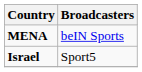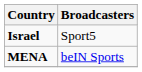 <table class="wikitable" border="1">
 <tr>
 <th>Country</th>
 <th>Broadcasters</th>
 </tr>
 <tr>
+<td><strong>Israel</strong></td>
+<td>Sport5</td>
+</tr>
+<tr>
 <td><strong>MENA</strong></td>
 <td><a href='#'>beIN Sports</a></td>
 </tr>
 <tr>
-<td><strong>Israel</strong></td>
-<td>Sport5</td>
-</tr>
-<tr>
 </tr>
 </table>
